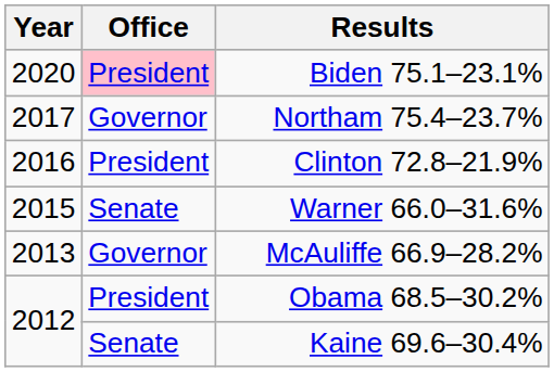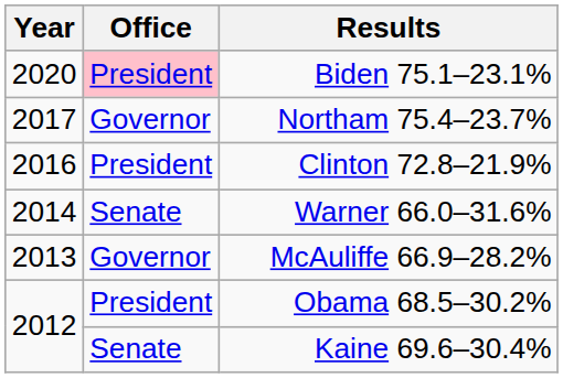 <table class=wikitable>
 <tr>
 <th width="30">Year</th>
 <th width="60">Office</th>
 <th width="180">Results</th>
 </tr>
 <tr>
 <td>2020</td>
 <td style="background: pink;"><a href='#'>President</a></td>
 <td align="right" ><a href='#'>Biden</a> 75.1–23.1%</td>
 </tr>
 <tr>
 <td>2017</td>
 <td><a href='#'>Governor</a></td>
 <td align="right" ><a href='#'>Northam</a> 75.4–23.7%</td>
 </tr>
 <tr>
 <td>2016</td>
 <td><a href='#'>President</a></td>
 <td align="right" ><a href='#'>Clinton</a> 72.8–21.9%</td>
 </tr>
 <tr>
-<td>2015</td>
+<td>2014</td>
 <td><a href='#'>Senate</a></td>
 <td align="right" ><a href='#'>Warner</a> 66.0–31.6%</td>
 </tr>
 <tr>
 <td>2013</td>
 <td><a href='#'>Governor</a></td>
 <td align="right" ><a href='#'>McAuliffe</a> 66.9–28.2%</td>
 </tr>
 <tr>
 <td rowspan="2">2012</td>
 <td><a href='#'>President</a></td>
 <td align="right" ><a href='#'>Obama</a> 68.5–30.2%</td>
 </tr>
 <tr>
 <td><a href='#'>Senate</a></td>
 <td align="right" ><a href='#'>Kaine</a> 69.6–30.4%</td>
 </tr>
 </table>
